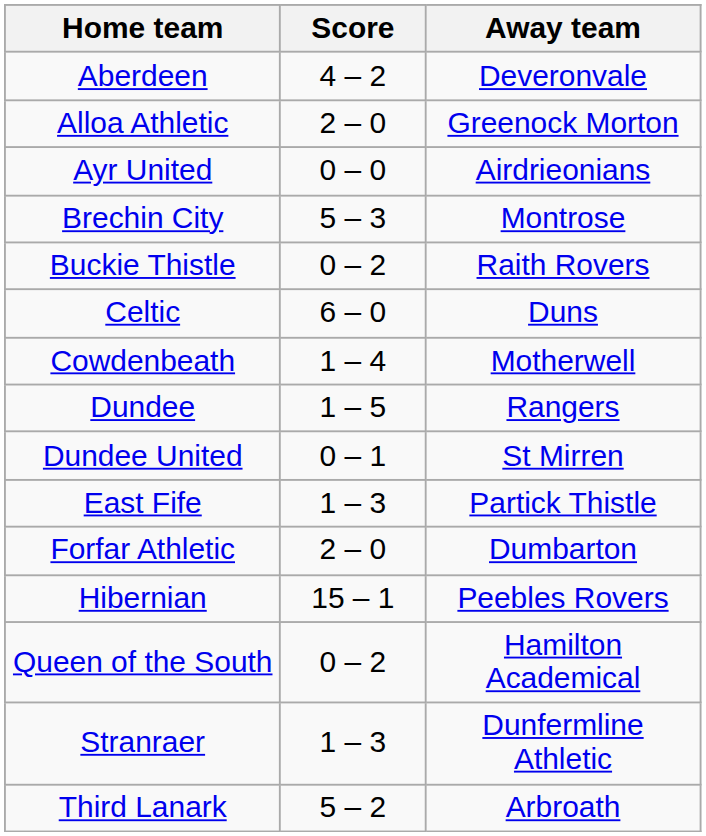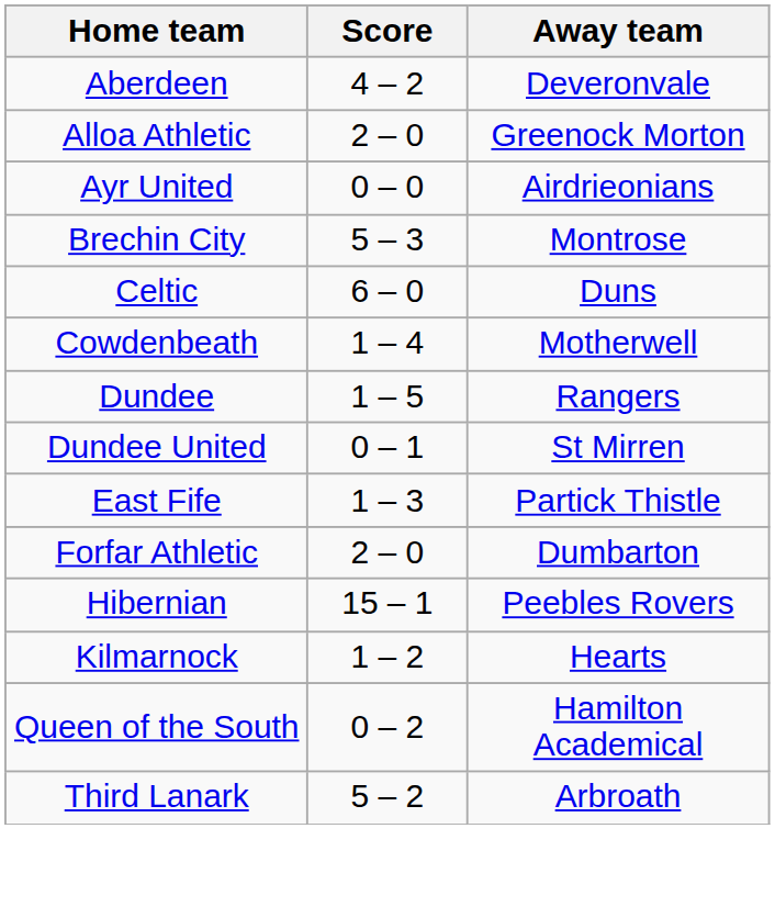 <table class="wikitable" style="text-align: center">
 <tr>
 <th width=140>Home team</th>
 <th width=70>Score</th>
 <th width=140>Away team</th>
 </tr>
 <tr>
 <td><a href='#'>Aberdeen</a></td>
 <td>4 – 2</td>
 <td><a href='#'>Deveronvale</a></td>
 </tr>
 <tr>
 <td><a href='#'>Alloa Athletic</a></td>
 <td>2 – 0</td>
 <td><a href='#'>Greenock Morton</a></td>
 </tr>
 <tr>
 <td><a href='#'>Ayr United</a></td>
 <td>0 – 0</td>
 <td><a href='#'>Airdrieonians</a></td>
 </tr>
 <tr>
 <td><a href='#'>Brechin City</a></td>
 <td>5 – 3</td>
 <td><a href='#'>Montrose</a></td>
-</tr>
-<tr>
-<td><a href='#'>Buckie Thistle</a></td>
-<td>0 – 2</td>
-<td><a href='#'>Raith Rovers</a></td>
 </tr>
 <tr>
 <td><a href='#'>Celtic</a></td>
 <td>6 – 0</td>
 <td><a href='#'>Duns</a></td>
 </tr>
 <tr>
 <td><a href='#'>Cowdenbeath</a></td>
 <td>1 – 4</td>
 <td><a href='#'>Motherwell</a></td>
 </tr>
 <tr>
 <td><a href='#'>Dundee</a></td>
 <td>1 – 5</td>
 <td><a href='#'>Rangers</a></td>
 </tr>
 <tr>
 <td><a href='#'>Dundee United</a></td>
 <td>0 – 1</td>
 <td><a href='#'>St Mirren</a></td>
 </tr>
 <tr>
 <td><a href='#'>East Fife</a></td>
 <td>1 – 3</td>
 <td><a href='#'>Partick Thistle</a></td>
 </tr>
 <tr>
 <td><a href='#'>Forfar Athletic</a></td>
 <td>2 – 0</td>
 <td><a href='#'>Dumbarton</a></td>
 </tr>
 <tr>
 <td><a href='#'>Hibernian</a></td>
 <td>15 – 1</td>
 <td><a href='#'>Peebles Rovers</a></td>
 </tr>
 <tr>
+<td><a href='#'>Kilmarnock</a></td>
+<td>1 – 2</td>
+<td><a href='#'>Hearts</a></td>
+</tr>
+<tr>
 <td><a href='#'>Queen of the South</a></td>
 <td>0 – 2</td>
 <td><a href='#'>Hamilton Academical</a></td>
-</tr>
-<tr>
-<td><a href='#'>Stranraer</a></td>
-<td>1 – 3</td>
-<td><a href='#'>Dunfermline Athletic</a></td>
 </tr>
 <tr>
 <td><a href='#'>Third Lanark</a></td>
 <td>5 – 2</td>
 <td><a href='#'>Arbroath</a></td>
 </tr>
 </table>
